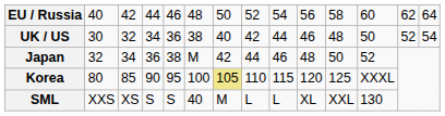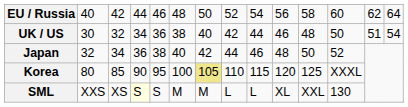 <table class="wikitable">
 <tr>
 <th>EU / Russia</th>
 <td>40</td>
 <td>42</td>
 <td>44</td>
 <td>46</td>
 <td>48</td>
 <td>50</td>
 <td>52</td>
 <td>54</td>
 <td>56</td>
 <td>58</td>
 <td>60</td>
 <td>62</td>
 <td>64</td>
 </tr>
 <tr>
 <th>UK / US</th>
 <td>30</td>
 <td>32</td>
 <td>34</td>
 <td>36</td>
 <td>38</td>
 <td>40</td>
 <td>42</td>
 <td>44</td>
 <td>46</td>
 <td>48</td>
 <td>50</td>
-<td>52</td>
+<td>51</td>
 <td>54</td>
 </tr>
 <tr>
 <th>Japan</th>
 <td>32</td>
 <td>34</td>
 <td>36</td>
 <td>38</td>
-<td>M</td>
+<td>40</td>
 <td>42</td>
 <td>44</td>
 <td>46</td>
 <td>48</td>
 <td>50</td>
 <td>52</td>
 </tr>
 <tr>
 <th>Korea</th>
 <td>80</td>
 <td>85</td>
 <td>90</td>
 <td>95</td>
 <td>100</td>
 <td style="background: khaki;">105</td>
 <td>110</td>
 <td>115</td>
 <td>120</td>
 <td>125</td>
 <td>XXXL</td>
 </tr>
 <tr>
 <th>SML</th>
 <td>XXS</td>
 <td>XS</td>
+<td style="background: lightyellow;">S</td>
 <td>S</td>
-<td>S</td>
-<td>40</td>
+<td>M</td>
 <td>M</td>
 <td>L</td>
 <td>L</td>
 <td>XL</td>
 <td>XXL</td>
 <td>130</td>
 </tr>
 </table>
